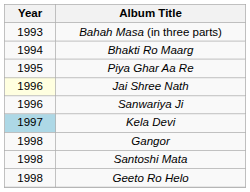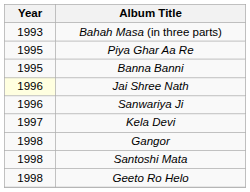 <table class="wikitable" style="text-align:center">
 <tr>
 <th scope="col" style="width:4em;">Year</th>
 <th scope="col" style="width:16em;">Album Title</th>
 </tr>
 <tr>
 <td>1993</td>
 <td><em>Bahah Masa</em> (in three parts)</td>
 </tr>
 <tr>
-<td>1994</td>
-<td><em>Bhakti Ro Maarg</em></td>
+<td>1995</td>
+<td><em>Piya Ghar Aa Re</em></td>
 </tr>
 <tr>
 <td>1995</td>
-<td><em>Piya Ghar Aa Re</em></td>
+<td><em>Banna Banni</em></td>
 </tr>
 <tr>
 <td style="background: lightyellow;">1996</td>
 <td><em>Jai Shree Nath</em></td>
 </tr>
 <tr>
 <td>1996</td>
 <td><em>Sanwariya Ji</em></td>
 </tr>
 <tr>
-<td style="background: lightblue;">1997</td>
+<td>1997</td>
 <td><em>Kela Devi</em></td>
 </tr>
 <tr>
 <td>1998</td>
 <td><em>Gangor</em></td>
 </tr>
 <tr>
 <td>1998</td>
 <td><em>Santoshi Mata</em></td>
 </tr>
 <tr>
 <td>1998</td>
 <td><em>Geeto Ro Helo</em></td>
 </tr>
 <tr>
 </tr>
 </table>
